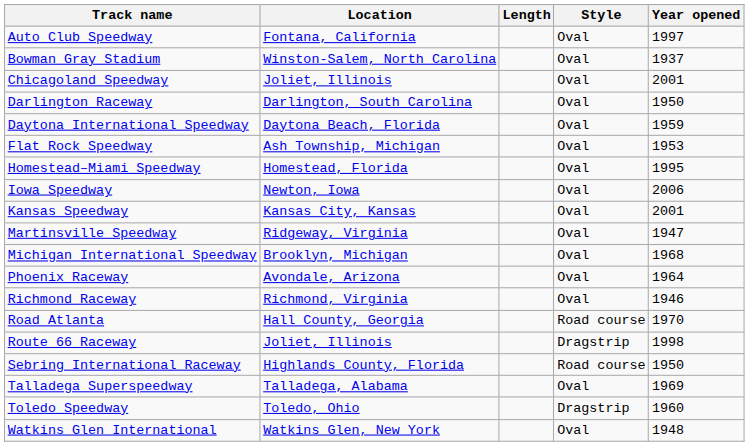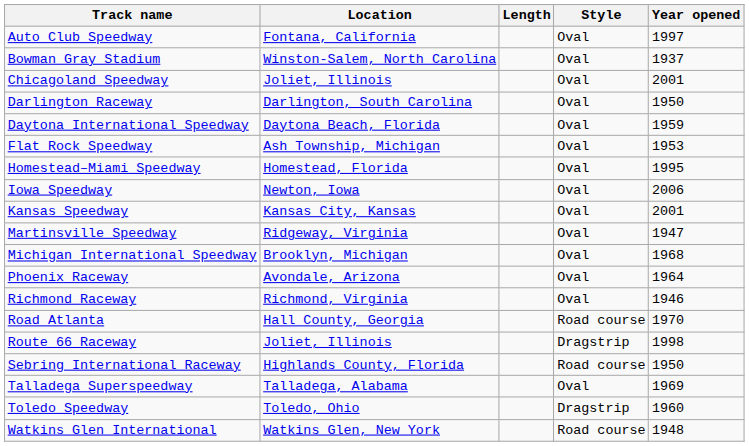 <table class="wikitable sortable">
 <tr style="background:#cccccc;">
 <th>Track name</th>
 <th>Location</th>
 <th>Length</th>
 <th>Style</th>
 <th>Year opened</th>
 </tr>
 <tr>
 <td><a href='#'>Auto Club Speedway</a></td>
 <td><a href='#'>Fontana, California</a></td>
 <td></td>
 <td>Oval</td>
 <td>1997</td>
 </tr>
 <tr>
 <td><a href='#'>Bowman Gray Stadium</a></td>
 <td><a href='#'>Winston-Salem, North Carolina</a></td>
 <td></td>
 <td>Oval</td>
 <td>1937</td>
 </tr>
 <tr>
 <td><a href='#'>Chicagoland Speedway</a></td>
 <td><a href='#'>Joliet, Illinois</a></td>
 <td></td>
 <td>Oval</td>
 <td>2001</td>
 </tr>
 <tr>
 <td><a href='#'>Darlington Raceway</a></td>
 <td><a href='#'>Darlington, South Carolina</a></td>
 <td></td>
 <td>Oval</td>
 <td>1950</td>
 </tr>
 <tr>
 <td><a href='#'>Daytona International Speedway</a></td>
 <td><a href='#'>Daytona Beach, Florida</a></td>
 <td></td>
 <td>Oval</td>
 <td>1959</td>
 </tr>
 <tr>
 <td><a href='#'>Flat Rock Speedway</a></td>
 <td><a href='#'>Ash Township, Michigan</a></td>
 <td></td>
 <td>Oval</td>
 <td>1953</td>
 </tr>
 <tr>
 <td><a href='#'>Homestead–Miami Speedway</a></td>
 <td><a href='#'>Homestead, Florida</a></td>
 <td></td>
 <td>Oval</td>
 <td>1995</td>
 </tr>
 <tr>
 <td><a href='#'>Iowa Speedway</a></td>
 <td><a href='#'>Newton, Iowa</a></td>
 <td></td>
 <td>Oval</td>
 <td>2006</td>
 </tr>
 <tr>
 <td><a href='#'>Kansas Speedway</a></td>
 <td><a href='#'>Kansas City, Kansas</a></td>
 <td></td>
 <td>Oval</td>
 <td>2001</td>
 </tr>
 <tr>
 <td><a href='#'>Martinsville Speedway</a></td>
 <td><a href='#'>Ridgeway, Virginia</a></td>
 <td></td>
 <td>Oval</td>
 <td>1947</td>
 </tr>
 <tr>
 <td><a href='#'>Michigan International Speedway</a></td>
 <td><a href='#'>Brooklyn, Michigan</a></td>
 <td></td>
 <td>Oval</td>
 <td>1968</td>
 </tr>
 <tr>
 <td><a href='#'>Phoenix Raceway</a></td>
 <td><a href='#'>Avondale, Arizona</a></td>
 <td></td>
 <td>Oval</td>
 <td>1964</td>
 </tr>
 <tr>
 <td><a href='#'>Richmond Raceway</a></td>
 <td><a href='#'>Richmond, Virginia</a></td>
 <td></td>
 <td>Oval</td>
 <td>1946</td>
 </tr>
 <tr>
 <td><a href='#'>Road Atlanta</a></td>
 <td><a href='#'>Hall County, Georgia</a></td>
 <td></td>
 <td>Road course</td>
 <td>1970</td>
 </tr>
 <tr>
 <td><a href='#'>Route 66 Raceway</a></td>
 <td><a href='#'>Joliet, Illinois</a></td>
 <td></td>
 <td>Dragstrip</td>
 <td>1998</td>
 </tr>
 <tr>
 <td><a href='#'>Sebring International Raceway</a></td>
 <td><a href='#'>Highlands County, Florida</a></td>
 <td></td>
 <td>Road course</td>
 <td>1950</td>
 </tr>
 <tr>
 <td><a href='#'>Talladega Superspeedway</a></td>
 <td><a href='#'>Talladega, Alabama</a></td>
 <td></td>
 <td>Oval</td>
 <td>1969</td>
 </tr>
 <tr>
 <td><a href='#'>Toledo Speedway</a></td>
 <td><a href='#'>Toledo, Ohio</a></td>
 <td></td>
 <td>Dragstrip</td>
 <td>1960</td>
 </tr>
 <tr>
 <td><a href='#'>Watkins Glen International</a></td>
 <td><a href='#'>Watkins Glen, New York</a></td>
 <td></td>
-<td>Oval</td>
+<td>Road course</td>
 <td>1948</td>
 </tr>
 </table>
